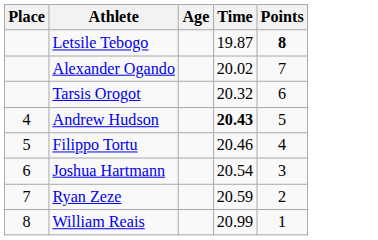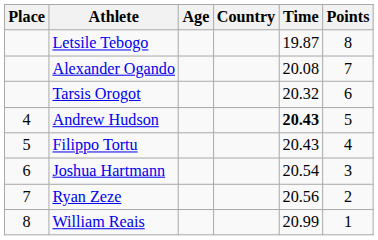 <table class="wikitable mw-datatable sortable">
 <tr>
 <th>Place</th>
 <th>Athlete</th>
 <th>Age</th>
+<th>Country</th>
 <th>Time</th>
 <th>Points</th>
 </tr>
 <tr>
 <td align=center></td>
 <td><a href='#'>Letsile Tebogo</a></td>
 <td></td>
+<td></td>
 <td>19.87</td>
-<td align=center><strong>8</strong></td>
+<td align=center>8</td>
 </tr>
 <tr>
 <td align=center></td>
 <td><a href='#'>Alexander Ogando</a></td>
 <td></td>
-<td>20.02</td>
+<td></td>
+<td>20.08</td>
 <td align=center>7</td>
 </tr>
 <tr>
 <td align=center></td>
 <td><a href='#'>Tarsis Orogot</a></td>
+<td></td>
 <td></td>
 <td>20.32</td>
 <td align=center>6</td>
 </tr>
 <tr>
 <td align=center>4</td>
 <td><a href='#'>Andrew Hudson</a></td>
 <td></td>
+<td></td>
 <td><strong>20.43</strong></td>
 <td align=center>5</td>
 </tr>
 <tr>
 <td align=center>5</td>
 <td><a href='#'>Filippo Tortu</a></td>
 <td></td>
-<td>20.46</td>
+<td></td>
+<td>20.43</td>
 <td align=center>4</td>
 </tr>
 <tr>
 <td align=center>6</td>
 <td><a href='#'>Joshua Hartmann</a></td>
+<td></td>
 <td></td>
 <td>20.54</td>
 <td align=center>3</td>
 </tr>
 <tr>
 <td align=center>7</td>
 <td><a href='#'>Ryan Zeze</a></td>
 <td></td>
-<td>20.59</td>
+<td></td>
+<td>20.56</td>
 <td align=center>2</td>
 </tr>
 <tr>
 <td align=center>8</td>
 <td><a href='#'>William Reais</a></td>
 <td></td>
+<td></td>
 <td>20.99</td>
 <td align=center>1</td>
 </tr>
 </table>
